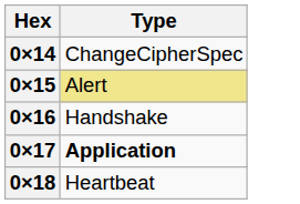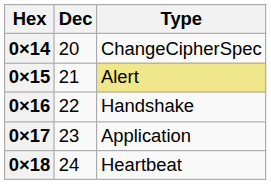 <table class=wikitable>
 <tr>
 <th scope=col>Hex</th>
+<th scope=col>Dec</th>
 <th scope=col>Type</th>
 </tr>
 <tr>
 <th scope=row>0×14</th>
+<td>20</td>
 <td>ChangeCipherSpec</td>
 </tr>
 <tr>
 <th scope=row>0×15</th>
+<td>21</td>
 <td style="background: khaki;">Alert</td>
 </tr>
 <tr>
 <th scope=row>0×16</th>
+<td>22</td>
 <td>Handshake</td>
 </tr>
 <tr>
 <th scope=row>0×17</th>
-<td><strong>Application</strong></td>
+<td>23</td>
+<td>Application</td>
 </tr>
 <tr>
 <th scope=row>0×18</th>
+<td>24</td>
 <td>Heartbeat</td>
 </tr>
 </table>
